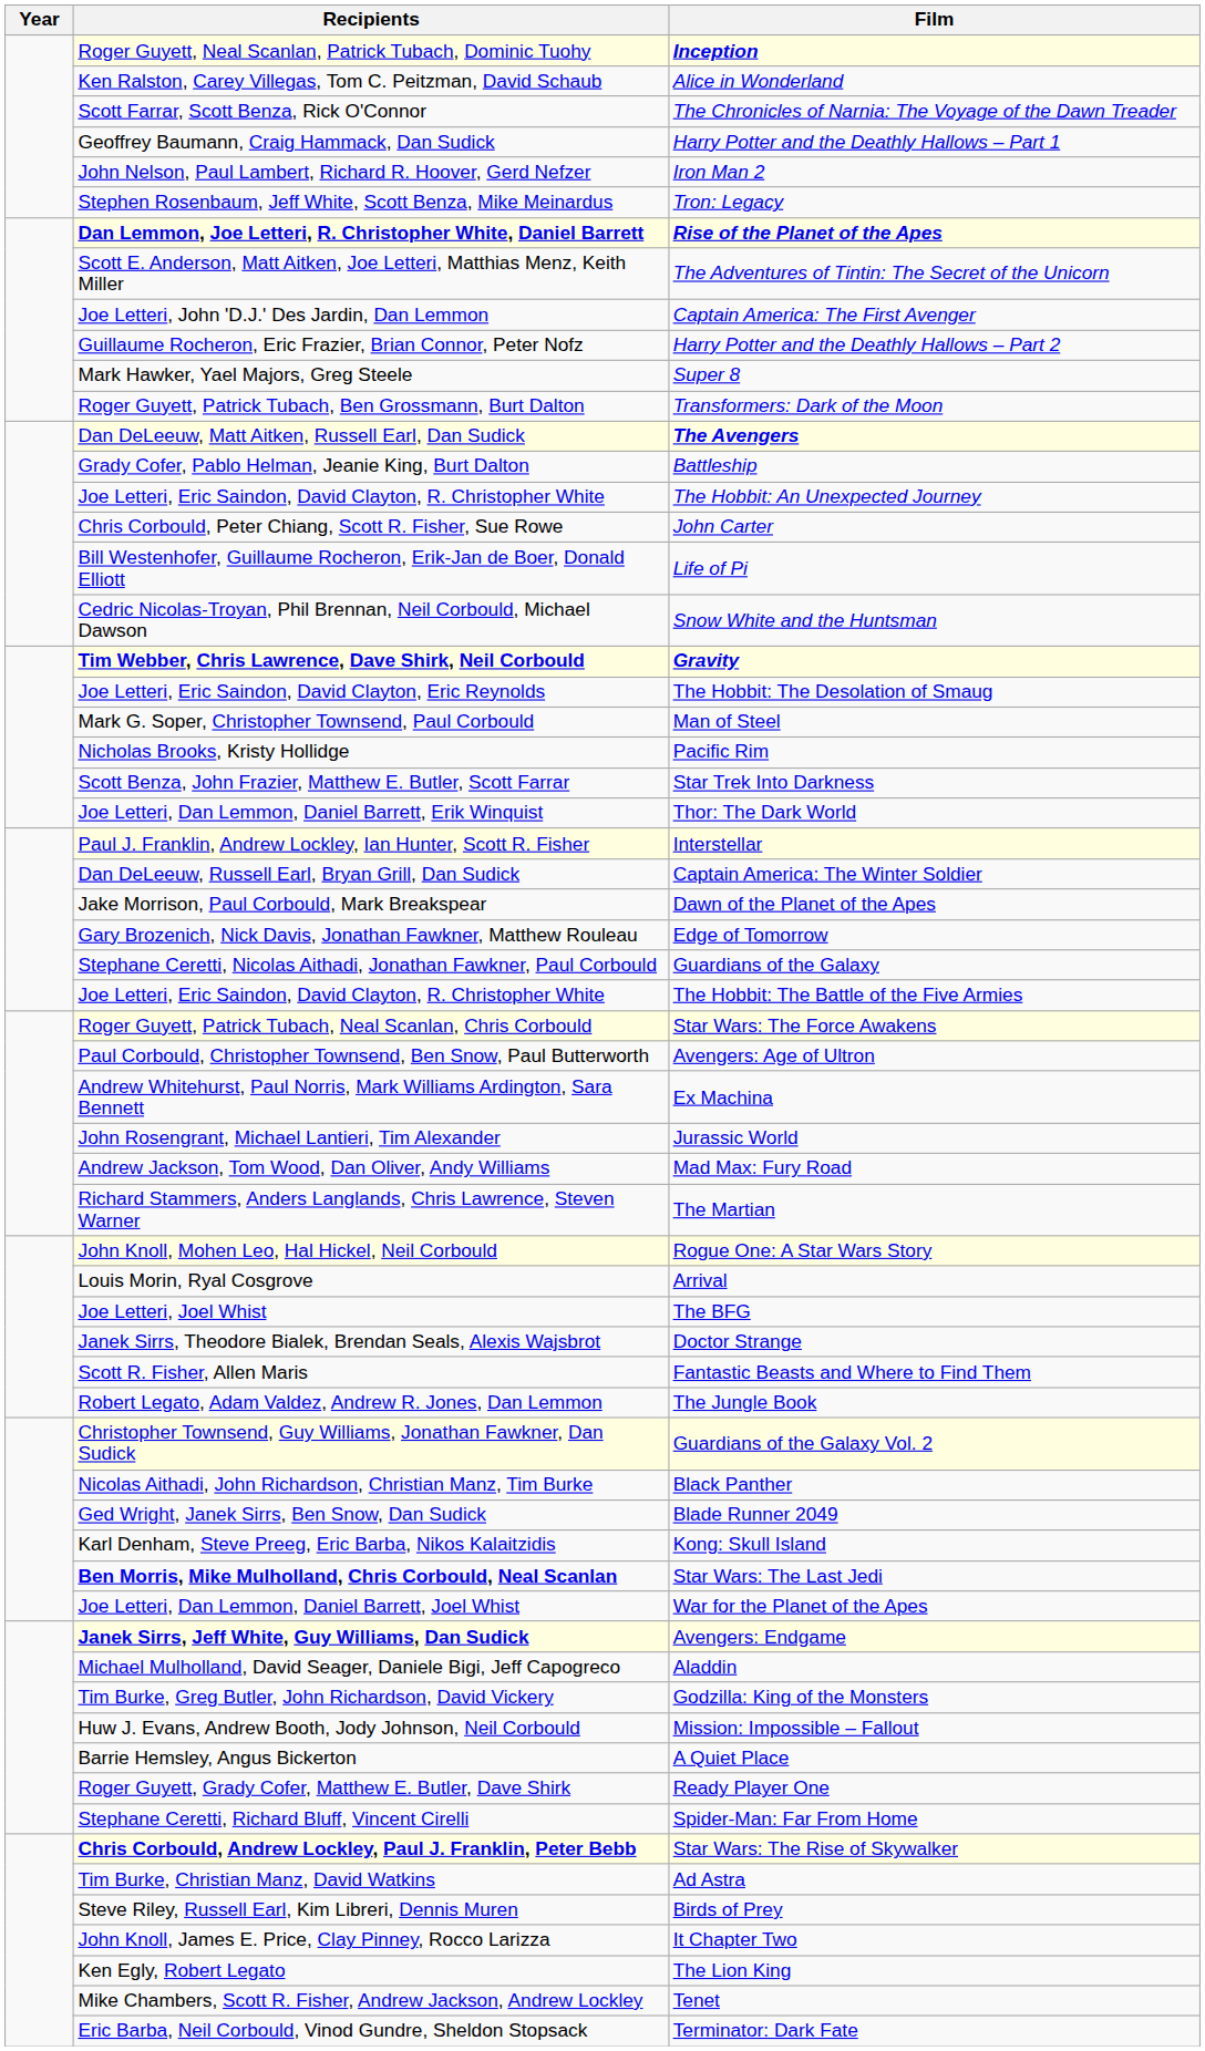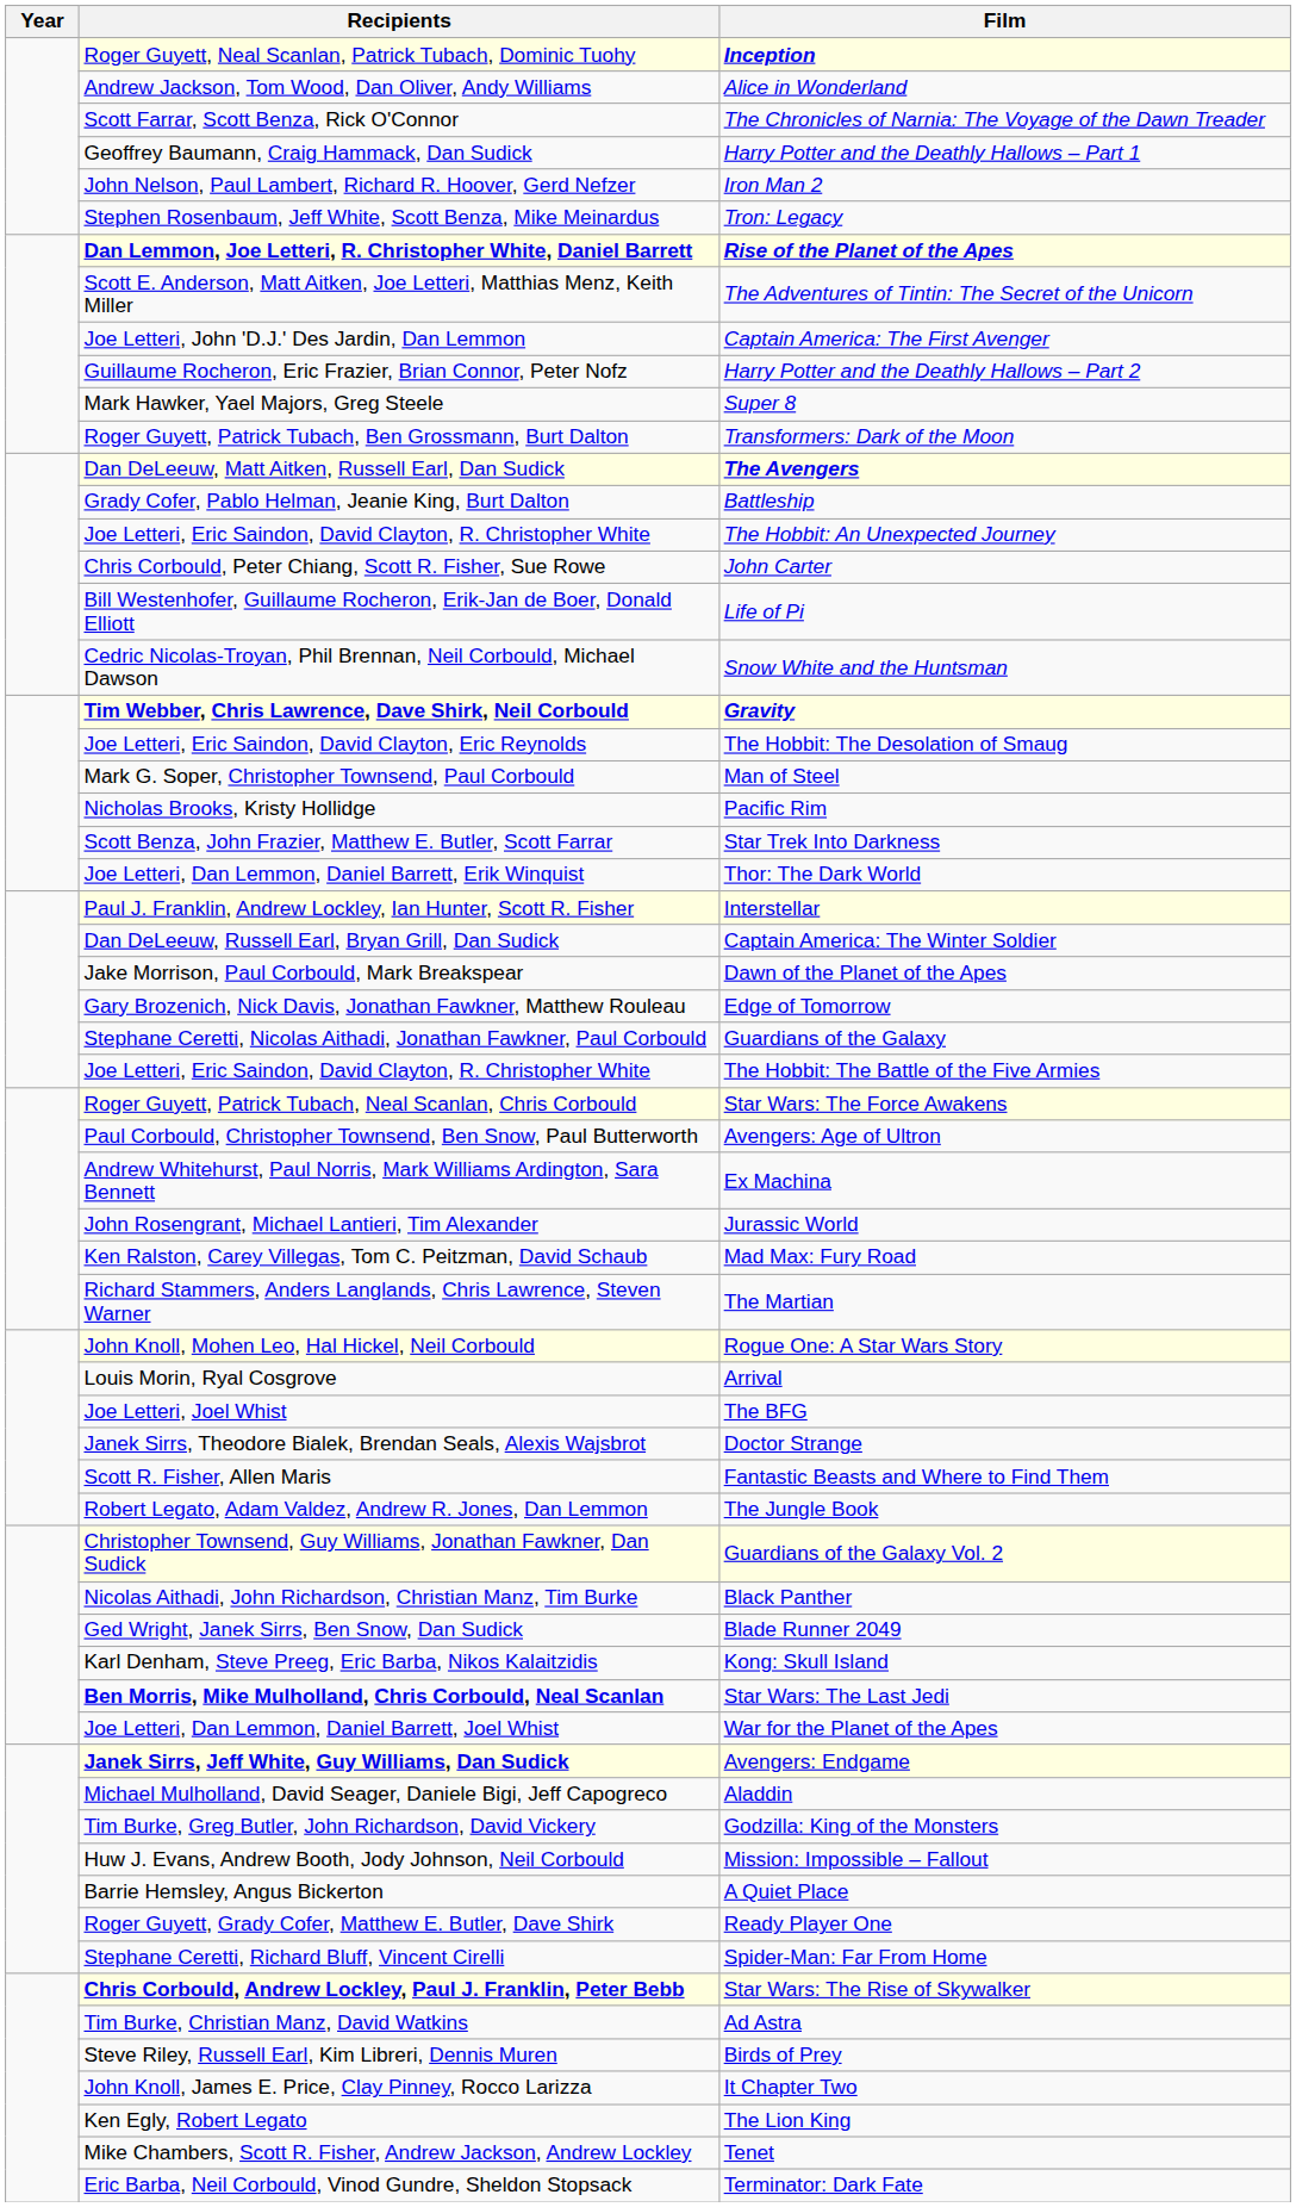 <table class="wikitable" width="1000px" border="1" cellpadding="5" cellspacing="0" align="centre">
 <tr>
 <th width="50px">Year</th>
 <th width="490px">Recipients</th>
 <th>Film</th>
 </tr>
 <tr>
 <td rowspan=6></td>
 <td style="background:lightyellow"></strong><a href='#'>Roger Guyett</a>, <a href='#'>Neal Scanlan</a>, <a href='#'>Patrick Tubach</a>, <a href='#'>Dominic Tuohy</a><strong></td>
 <td style="background:lightyellow"><strong><em><a href='#'>Inception</a></em></strong></td>
 </tr>
 <tr>
-<td><a href='#'>Ken Ralston</a>, <a href='#'>Carey Villegas</a>, Tom C. Peitzman, <a href='#'>David Schaub</a></td>
+<td><a href='#'>Andrew Jackson</a>, <a href='#'>Tom Wood</a>, <a href='#'>Dan Oliver</a>, <a href='#'>Andy Williams</a></td>
 <td><em><a href='#'>Alice in Wonderland</a></em></td>
 </tr>
 <tr>
 <td><a href='#'>Scott Farrar</a>, <a href='#'>Scott Benza</a>, Rick O'Connor</td>
 <td><em><a href='#'>The Chronicles of Narnia: The Voyage of the Dawn Treader</a></em></td>
 </tr>
 <tr>
 <td>Geoffrey Baumann, <a href='#'>Craig Hammack</a>, <a href='#'>Dan Sudick</a></td>
 <td><em><a href='#'>Harry Potter and the Deathly Hallows – Part 1</a></em></td>
 </tr>
 <tr>
 <td><a href='#'>John Nelson</a>, <a href='#'>Paul Lambert</a>, <a href='#'>Richard R. Hoover</a>, <a href='#'>Gerd Nefzer</a></td>
 <td><em><a href='#'>Iron Man 2</a></em></td>
 </tr>
 <tr>
 <td><a href='#'>Stephen Rosenbaum</a>, <a href='#'>Jeff White</a>, <a href='#'>Scott Benza</a>, <a href='#'>Mike Meinardus</a></td>
 <td><em><a href='#'>Tron: Legacy</a></em></td>
 </tr>
 <tr>
 <td rowspan=6></td>
 <td style="background:lightyellow"><strong><a href='#'>Dan Lemmon</a>, <a href='#'>Joe Letteri</a>, <a href='#'>R. Christopher White</a>, <a href='#'>Daniel Barrett</a></strong></td>
 <td style="background:lightyellow"><strong><em><a href='#'>Rise of the Planet of the Apes</a></em></strong></td>
 </tr>
 <tr>
 <td><a href='#'>Scott E. Anderson</a>, <a href='#'>Matt Aitken</a>, <a href='#'>Joe Letteri</a>, Matthias Menz, Keith Miller</td>
 <td><em><a href='#'>The Adventures of Tintin: The Secret of the Unicorn</a></em></td>
 </tr>
 <tr>
 <td><a href='#'>Joe Letteri</a>, John 'D.J.' Des Jardin, <a href='#'>Dan Lemmon</a></td>
 <td><em><a href='#'>Captain America: The First Avenger</a></em></td>
 </tr>
 <tr>
 <td><a href='#'>Guillaume Rocheron</a>, Eric Frazier, <a href='#'>Brian Connor</a>, Peter Nofz</td>
 <td><em><a href='#'>Harry Potter and the Deathly Hallows – Part 2</a></em></td>
 </tr>
 <tr>
 <td>Mark Hawker, Yael Majors, Greg Steele</td>
 <td><em><a href='#'>Super 8</a></em></td>
 </tr>
 <tr>
 <td><a href='#'>Roger Guyett</a>, <a href='#'>Patrick Tubach</a>, <a href='#'>Ben Grossmann</a>, <a href='#'>Burt Dalton</a></td>
 <td><em><a href='#'>Transformers: Dark of the Moon</a></em></td>
 </tr>
 <tr>
 <td rowspan=6></td>
 <td style="background:lightyellow"></strong><a href='#'>Dan DeLeeuw</a>, <a href='#'>Matt Aitken</a>, <a href='#'>Russell Earl</a>, <a href='#'>Dan Sudick</a><strong></td>
 <td style="background:lightyellow"><strong><em><a href='#'>The Avengers</a></em></strong></td>
 </tr>
 <tr>
 <td><a href='#'>Grady Cofer</a>, <a href='#'>Pablo Helman</a>, Jeanie King, <a href='#'>Burt Dalton</a></td>
 <td><em><a href='#'>Battleship</a></em></td>
 </tr>
 <tr>
 <td><a href='#'>Joe Letteri</a>, <a href='#'>Eric Saindon</a>, <a href='#'>David Clayton</a>, <a href='#'>R. Christopher White</a></td>
 <td><em><a href='#'>The Hobbit: An Unexpected Journey</a></em></td>
 </tr>
 <tr>
 <td><a href='#'>Chris Corbould</a>, Peter Chiang, <a href='#'>Scott R. Fisher</a>, Sue Rowe</td>
 <td><em><a href='#'>John Carter</a></em></td>
 </tr>
 <tr>
 <td><a href='#'>Bill Westenhofer</a>, <a href='#'>Guillaume Rocheron</a>, <a href='#'>Erik-Jan de Boer</a>, <a href='#'>Donald Elliott</a></td>
 <td><em><a href='#'>Life of Pi</a></em></td>
 </tr>
 <tr>
 <td><a href='#'>Cedric Nicolas-Troyan</a>, Phil Brennan, <a href='#'>Neil Corbould</a>, Michael Dawson</td>
 <td><em><a href='#'>Snow White and the Huntsman</a></em></td>
 </tr>
 <tr>
 <td rowspan=6></td>
 <td style="background:lightyellow"><strong><a href='#'>Tim Webber</a>, <a href='#'>Chris Lawrence</a>, <a href='#'>Dave Shirk</a>, <a href='#'>Neil Corbould</a></strong></td>
 <td style="background:lightyellow"><strong><em><a href='#'>Gravity</a><em> <strong></td>
 </tr>
 <tr>
 <td><a href='#'>Joe Letteri</a>, <a href='#'>Eric Saindon</a>, <a href='#'>David Clayton</a>, <a href='#'>Eric Reynolds</a></td>
 <td></em><a href='#'>The Hobbit: The Desolation of Smaug</a><em></td>
 </tr>
 <tr>
 <td>Mark G. Soper, <a href='#'>Christopher Townsend</a>, <a href='#'>Paul Corbould</a></td>
 <td></em><a href='#'>Man of Steel</a><em></td>
 </tr>
 <tr>
 <td><a href='#'>Nicholas Brooks</a>, Kristy Hollidge</td>
 <td></em><a href='#'>Pacific Rim</a><em></td>
 </tr>
 <tr>
 <td><a href='#'>Scott Benza</a>, <a href='#'>John Frazier</a>, <a href='#'>Matthew E. Butler</a>, <a href='#'>Scott Farrar</a></td>
 <td></em><a href='#'>Star Trek Into Darkness</a><em></td>
 </tr>
 <tr>
 <td><a href='#'>Joe Letteri</a>, <a href='#'>Dan Lemmon</a>, <a href='#'>Daniel Barrett</a>, <a href='#'>Erik Winquist</a></td>
 <td></em><a href='#'>Thor: The Dark World</a><em></td>
 </tr>
 <tr>
 <td rowspan=6></td>
 <td style="background:lightyellow"></strong><a href='#'>Paul J. Franklin</a>, <a href='#'>Andrew Lockley</a>, <a href='#'>Ian Hunter</a>, <a href='#'>Scott R. Fisher</a><strong></td>
 <td style="background:lightyellow"></em></strong><a href='#'>Interstellar</a><strong><em></td>
 </tr>
 <tr>
 <td><a href='#'>Dan DeLeeuw</a>, <a href='#'>Russell Earl</a>, <a href='#'>Bryan Grill</a>, <a href='#'>Dan Sudick</a></td>
 <td></em><a href='#'>Captain America: The Winter Soldier</a><em></td>
 </tr>
 <tr>
 <td>Jake Morrison, <a href='#'>Paul Corbould</a>, Mark Breakspear</td>
 <td></em><a href='#'>Dawn of the Planet of the Apes</a><em></td>
 </tr>
 <tr>
 <td><a href='#'>Gary Brozenich</a>, <a href='#'>Nick Davis</a>, <a href='#'>Jonathan Fawkner</a>, Matthew Rouleau</td>
 <td></em><a href='#'>Edge of Tomorrow</a><em></td>
 </tr>
 <tr>
 <td><a href='#'>Stephane Ceretti</a>, <a href='#'>Nicolas Aithadi</a>, <a href='#'>Jonathan Fawkner</a>, <a href='#'>Paul Corbould</a></td>
 <td></em><a href='#'>Guardians of the Galaxy</a><em></td>
 </tr>
 <tr>
 <td><a href='#'>Joe Letteri</a>, <a href='#'>Eric Saindon</a>, <a href='#'>David Clayton</a>, <a href='#'>R. Christopher White</a></td>
 <td></em><a href='#'>The Hobbit: The Battle of the Five Armies</a><em></td>
 </tr>
 <tr>
 <td rowspan=6></td>
 <td style="background:lightyellow"></strong><a href='#'>Roger Guyett</a>, <a href='#'>Patrick Tubach</a>, <a href='#'>Neal Scanlan</a>, <a href='#'>Chris Corbould</a><strong></td>
 <td style="background:lightyellow"></em></strong><a href='#'>Star Wars: The Force Awakens</a><strong><em></td>
 </tr>
 <tr>
 <td><a href='#'>Paul Corbould</a>, <a href='#'>Christopher Townsend</a>, <a href='#'>Ben Snow</a>, Paul Butterworth</td>
 <td></em><a href='#'>Avengers: Age of Ultron</a><em></td>
 </tr>
 <tr>
 <td><a href='#'>Andrew Whitehurst</a>, <a href='#'>Paul Norris</a>, <a href='#'>Mark Williams Ardington</a>, <a href='#'>Sara Bennett</a></td>
 <td></em><a href='#'>Ex Machina</a><em></td>
 </tr>
 <tr>
 <td><a href='#'>John Rosengrant</a>, <a href='#'>Michael Lantieri</a>, <a href='#'>Tim Alexander</a></td>
 <td></em><a href='#'>Jurassic World</a><em></td>
 </tr>
 <tr>
-<td><a href='#'>Andrew Jackson</a>, <a href='#'>Tom Wood</a>, <a href='#'>Dan Oliver</a>, <a href='#'>Andy Williams</a></td>
+<td><a href='#'>Ken Ralston</a>, <a href='#'>Carey Villegas</a>, Tom C. Peitzman, <a href='#'>David Schaub</a></td>
 <td></em><a href='#'>Mad Max: Fury Road</a><em></td>
 </tr>
 <tr>
 <td><a href='#'>Richard Stammers</a>, <a href='#'>Anders Langlands</a>, <a href='#'>Chris Lawrence</a>, <a href='#'>Steven Warner</a></td>
 <td></em><a href='#'>The Martian</a><em></td>
 </tr>
 <tr>
 <td rowspan=6></td>
 <td style="background:lightyellow"></strong><a href='#'>John Knoll</a>, <a href='#'>Mohen Leo</a>, <a href='#'>Hal Hickel</a>, <a href='#'>Neil Corbould</a><strong></td>
 <td style="background:lightyellow"></em></strong><a href='#'>Rogue One: A Star Wars Story</a><strong><em></td>
 </tr>
 <tr>
 <td>Louis Morin, Ryal Cosgrove</td>
 <td></em><a href='#'>Arrival</a><em></td>
 </tr>
 <tr>
 <td><a href='#'>Joe Letteri</a>, <a href='#'>Joel Whist</a></td>
 <td></em><a href='#'>The BFG</a><em></td>
 </tr>
 <tr>
 <td><a href='#'>Janek Sirrs</a>, Theodore Bialek, Brendan Seals, <a href='#'>Alexis Wajsbrot</a></td>
 <td></em><a href='#'>Doctor Strange</a><em></td>
 </tr>
 <tr>
 <td><a href='#'>Scott R. Fisher</a>, Allen Maris</td>
 <td></em><a href='#'>Fantastic Beasts and Where to Find Them</a><em></td>
 </tr>
 <tr>
 <td><a href='#'>Robert Legato</a>, <a href='#'>Adam Valdez</a>, <a href='#'>Andrew R. Jones</a>, <a href='#'>Dan Lemmon</a></td>
 <td></em><a href='#'>The Jungle Book</a><em></td>
 </tr>
 <tr>
 <td rowspan=6></td>
 <td style="background:lightyellow"></strong><a href='#'>Christopher Townsend</a>, <a href='#'>Guy Williams</a>, <a href='#'>Jonathan Fawkner</a>, <a href='#'>Dan Sudick</a><strong></td>
 <td style="background:lightyellow"></em></strong><a href='#'>Guardians of the Galaxy Vol. 2</a><strong><em></td>
 </tr>
 <tr>
 <td><a href='#'>Nicolas Aithadi</a>, <a href='#'>John Richardson</a>, <a href='#'>Christian Manz</a>, <a href='#'>Tim Burke</a></td>
 <td></em><a href='#'>Black Panther</a><em></td>
 </tr>
 <tr>
 <td><a href='#'>Ged Wright</a>, <a href='#'>Janek Sirrs</a>, <a href='#'>Ben Snow</a>, <a href='#'>Dan Sudick</a></td>
 <td></em><a href='#'>Blade Runner 2049</a><em></td>
 </tr>
 <tr>
 <td>Karl Denham, <a href='#'>Steve Preeg</a>, <a href='#'>Eric Barba</a>, <a href='#'>Nikos Kalaitzidis</a></td>
 <td></em><a href='#'>Kong: Skull Island</a><em></td>
 </tr>
 <tr>
 <td><strong><a href='#'>Ben Morris</a>, <a href='#'>Mike Mulholland</a>, <a href='#'>Chris Corbould</a>, <a href='#'>Neal Scanlan</a></strong></td>
 <td></em><a href='#'>Star Wars: The Last Jedi</a><em></td>
 </tr>
 <tr>
 <td><a href='#'>Joe Letteri</a>, <a href='#'>Dan Lemmon</a>, <a href='#'>Daniel Barrett</a>, <a href='#'>Joel Whist</a></td>
 <td></em><a href='#'>War for the Planet of the Apes</a><em></td>
 </tr>
 <tr>
 <td rowspan=7></td>
 <td style="background:lightyellow"><strong><a href='#'>Janek Sirrs</a>, <a href='#'>Jeff White</a>, <a href='#'>Guy Williams</a>, <a href='#'>Dan Sudick</a></strong></td>
 <td style="background:lightyellow"></em></strong><a href='#'>Avengers: Endgame</a><strong><em></td>
 </tr>
 <tr>
 <td><a href='#'>Michael Mulholland</a>, David Seager, Daniele Bigi, Jeff Capogreco</td>
 <td></em><a href='#'>Aladdin</a><em></td>
 </tr>
 <tr>
 <td><a href='#'>Tim Burke</a>, <a href='#'>Greg Butler</a>, <a href='#'>John Richardson</a>, <a href='#'>David Vickery</a></td>
 <td></em><a href='#'>Godzilla: King of the Monsters</a><em></td>
 </tr>
 <tr>
 <td>Huw J. Evans, Andrew Booth, Jody Johnson, <a href='#'>Neil Corbould</a></td>
 <td></em><a href='#'>Mission: Impossible – Fallout</a><em></td>
 </tr>
 <tr>
 <td>Barrie Hemsley, Angus Bickerton</td>
 <td></em><a href='#'>A Quiet Place</a><em></td>
 </tr>
 <tr>
 <td><a href='#'>Roger Guyett</a>, <a href='#'>Grady Cofer</a>, <a href='#'>Matthew E. Butler</a>, <a href='#'>Dave Shirk</a></td>
 <td></em><a href='#'>Ready Player One</a><em></td>
 </tr>
 <tr>
 <td><a href='#'>Stephane Ceretti</a>, <a href='#'>Richard Bluff</a>, <a href='#'>Vincent Cirelli</a></td>
 <td></em><a href='#'>Spider-Man: Far From Home</a><em></td>
 </tr>
 <tr>
 <td rowspan=8></td>
 <td style="background:lightyellow"><strong><a href='#'>Chris Corbould</a>, <a href='#'>Andrew Lockley</a>, <a href='#'>Paul J. Franklin</a>, <a href='#'>Peter Bebb</a></strong></td>
 <td style="background:lightyellow"></em></strong><a href='#'>Star Wars: The Rise of Skywalker</a><strong><em></td>
 </tr>
 <tr>
 <td><a href='#'>Tim Burke</a>, <a href='#'>Christian Manz</a>, <a href='#'>David Watkins</a></td>
 <td></em><a href='#'>Ad Astra</a><em></td>
 </tr>
 <tr>
 <td>Steve Riley, <a href='#'>Russell Earl</a>, Kim Libreri, <a href='#'>Dennis Muren</a></td>
 <td></em><a href='#'>Birds of Prey</a><em></td>
 </tr>
 <tr>
 <td><a href='#'>John Knoll</a>, James E. Price, <a href='#'>Clay Pinney</a>, Rocco Larizza</td>
 <td></em><a href='#'>It Chapter Two</a><em></td>
 </tr>
 <tr>
 <td>Ken Egly, <a href='#'>Robert Legato</a></td>
 <td></em><a href='#'>The Lion King</a><em></td>
 </tr>
 <tr>
 <td>Mike Chambers, <a href='#'>Scott R. Fisher</a>, <a href='#'>Andrew Jackson</a>, <a href='#'>Andrew Lockley</a></td>
 <td></em><a href='#'>Tenet</a><em></td>
 </tr>
 <tr>
 <td><a href='#'>Eric Barba</a>, <a href='#'>Neil Corbould</a>, Vinod Gundre, Sheldon Stopsack</td>
 <td></em><a href='#'>Terminator: Dark Fate</a><em></td>
 </tr>
 </table>
